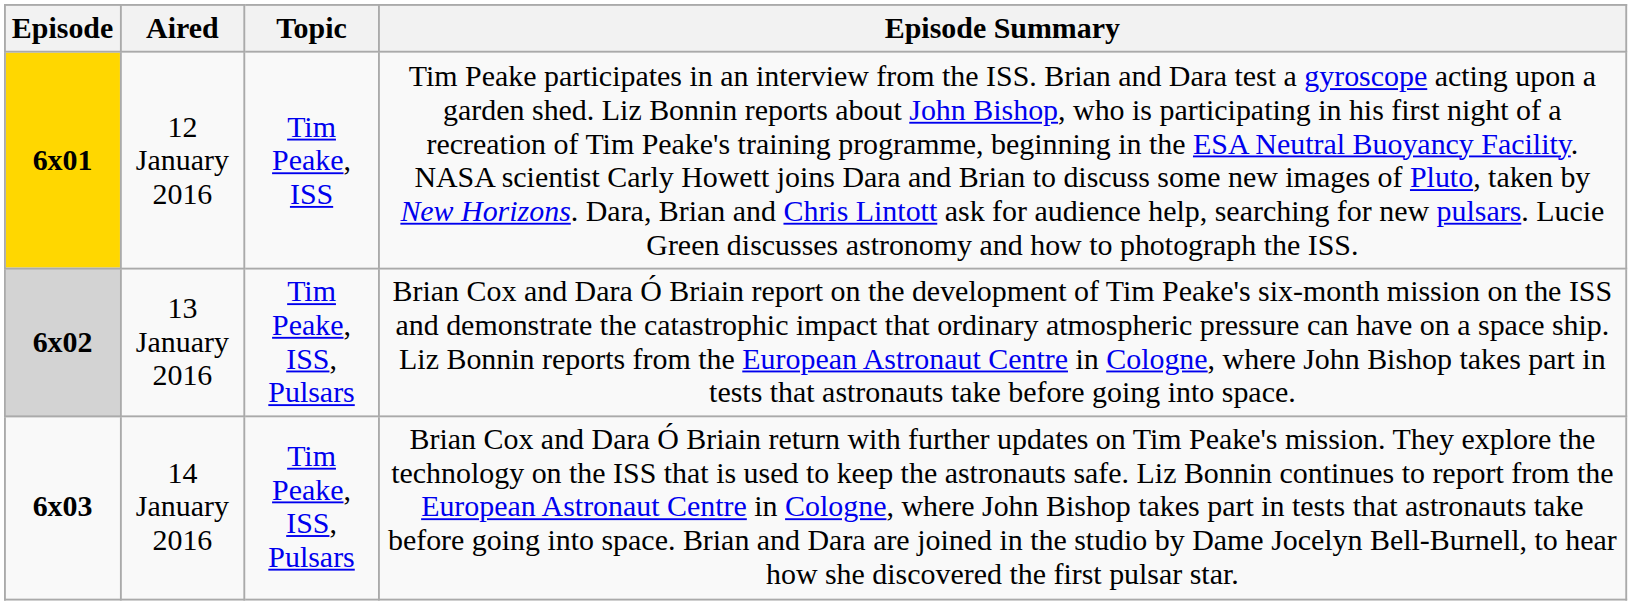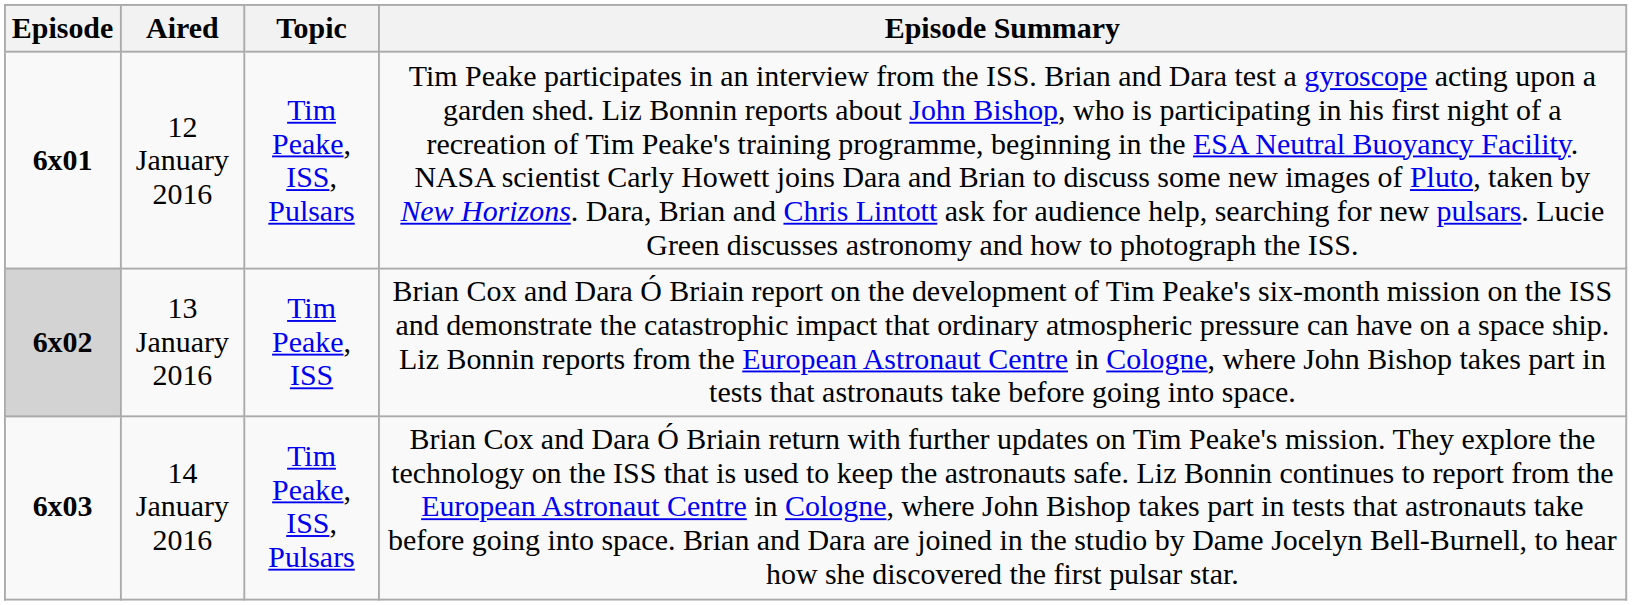 <table class="wikitable" style="text-align:center;">
 <tr>
 <th>Episode</th>
 <th>Aired</th>
 <th>Topic</th>
 <th>Episode Summary</th>
 </tr>
 <tr>
-<td style="background: gold;"><strong>6x01</strong></td>
+<td><strong>6x01</strong></td>
 <td>12 January 2016</td>
-<td><a href='#'>Tim Peake</a>, <a href='#'>ISS</a></td>
+<td><a href='#'>Tim Peake</a>, <a href='#'>ISS</a>, <a href='#'>Pulsars</a></td>
 <td>Tim Peake participates in an interview from the ISS. Brian and Dara test a <a href='#'>gyroscope</a> acting upon a garden shed. Liz Bonnin reports about <a href='#'>John Bishop</a>, who is participating in his first night of a recreation of Tim Peake's training programme, beginning in the <a href='#'>ESA Neutral Buoyancy Facility</a>. NASA scientist Carly Howett joins Dara and Brian to discuss some new images of <a href='#'>Pluto</a>, taken by <em><a href='#'>New Horizons</a></em>. Dara, Brian and <a href='#'>Chris Lintott</a> ask for audience help, searching for new <a href='#'>pulsars</a>. Lucie Green discusses astronomy and how to photograph the ISS.</td>
 </tr>
 <tr>
 <td style="background: lightgrey;"><strong>6x02</strong></td>
 <td>13 January 2016</td>
-<td><a href='#'>Tim Peake</a>, <a href='#'>ISS</a>, <a href='#'>Pulsars</a></td>
+<td><a href='#'>Tim Peake</a>, <a href='#'>ISS</a></td>
 <td>Brian Cox and Dara Ó Briain report on the development of Tim Peake's six-month mission on the ISS and demonstrate the catastrophic impact that ordinary atmospheric pressure can have on a space ship. Liz Bonnin reports from the <a href='#'>European Astronaut Centre</a> in <a href='#'>Cologne</a>, where John Bishop takes part in tests that astronauts take before going into space.</td>
 </tr>
 <tr>
 <td><strong>6x03</strong></td>
 <td>14 January 2016</td>
 <td><a href='#'>Tim Peake</a>, <a href='#'>ISS</a>, <a href='#'>Pulsars</a></td>
 <td>Brian Cox and Dara Ó Briain return with further updates on Tim Peake's mission. They explore the technology on the ISS that is used to keep the astronauts safe. Liz Bonnin continues to report from the <a href='#'>European Astronaut Centre</a> in <a href='#'>Cologne</a>, where John Bishop takes part in tests that astronauts take before going into space. Brian and Dara are joined in the studio by Dame Jocelyn Bell-Burnell, to hear how she discovered the first pulsar star.</td>
 </tr>
 </table>
